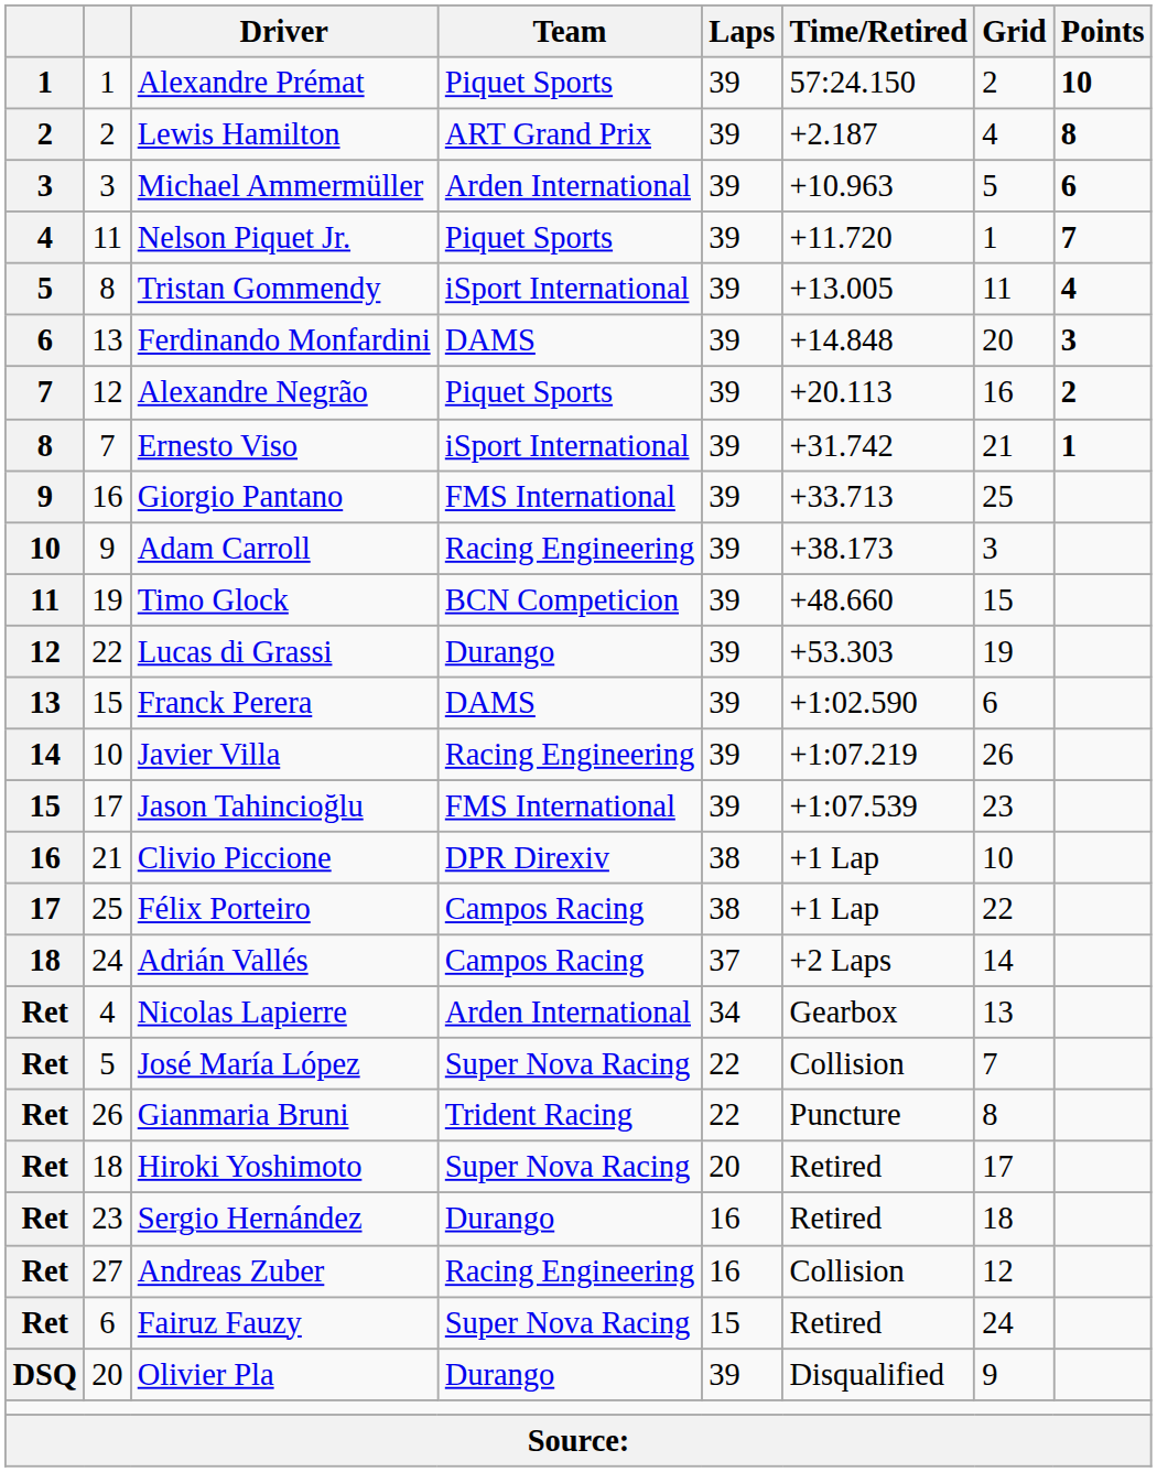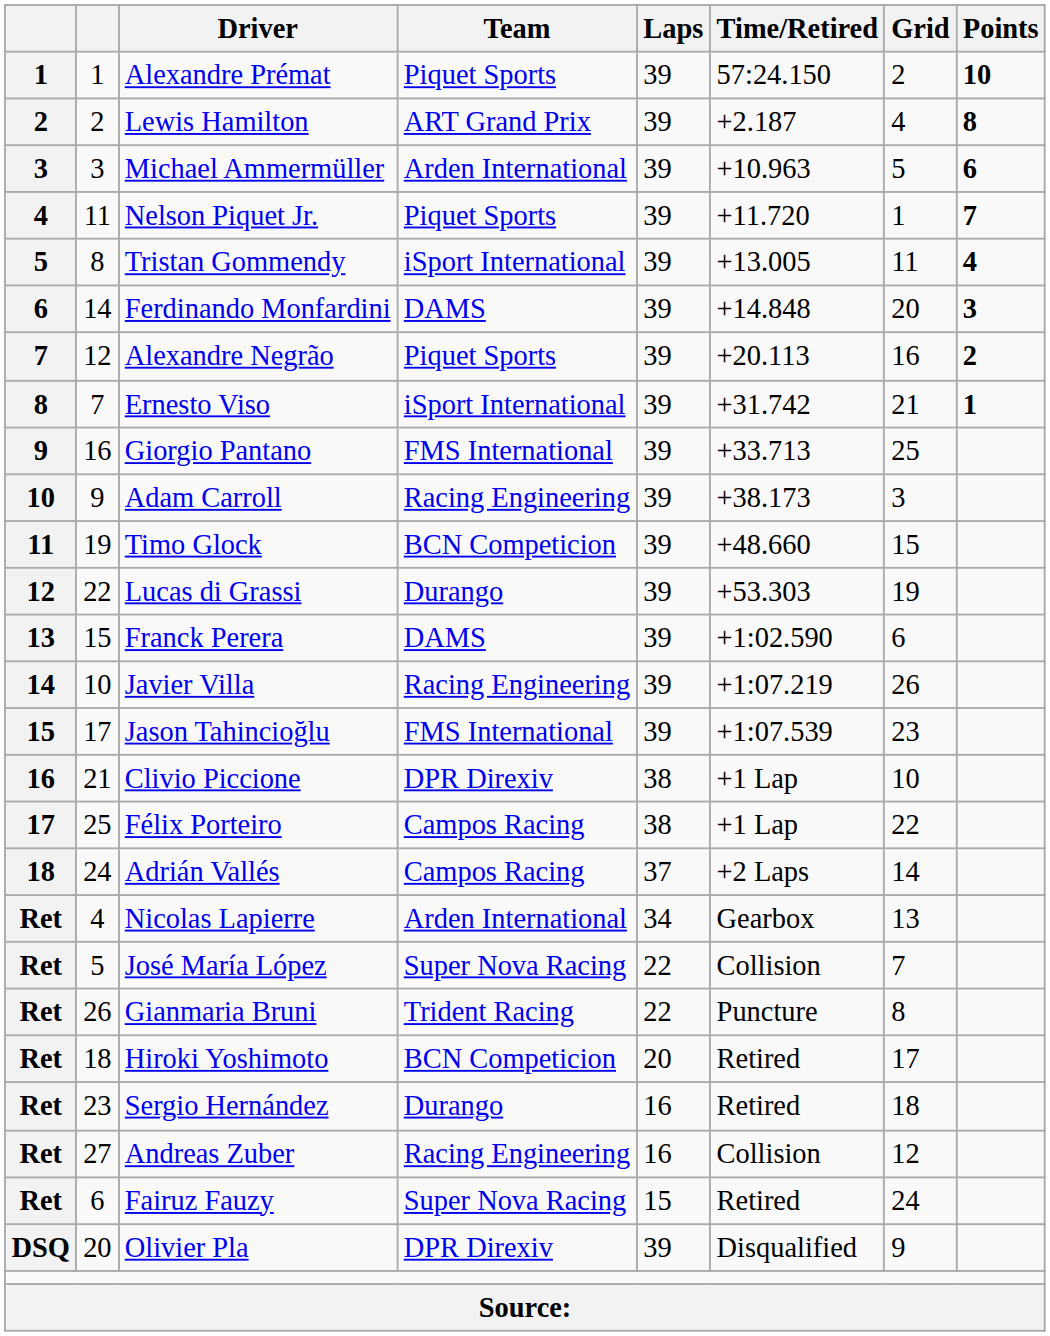 <table class="wikitable" style="font-size:95%">
 <tr>
 <th></th>
 <th></th>
 <th>Driver</th>
 <th>Team</th>
 <th>Laps</th>
 <th>Time/Retired</th>
 <th>Grid</th>
 <th>Points</th>
 </tr>
 <tr>
 <th>1</th>
 <td align="center">1</td>
 <td> <a href='#'>Alexandre Prémat</a></td>
 <td><a href='#'>Piquet Sports</a></td>
 <td>39</td>
 <td>57:24.150</td>
 <td>2</td>
 <td><strong>10</strong></td>
 </tr>
 <tr>
 <th>2</th>
 <td align="center">2</td>
 <td> <a href='#'>Lewis Hamilton</a></td>
 <td><a href='#'>ART Grand Prix</a></td>
 <td>39</td>
 <td>+2.187</td>
 <td>4</td>
 <td><strong>8</strong></td>
 </tr>
 <tr>
 <th>3</th>
 <td align="center">3</td>
 <td> <a href='#'>Michael Ammermüller</a></td>
 <td><a href='#'>Arden International</a></td>
 <td>39</td>
 <td>+10.963</td>
 <td>5</td>
 <td><strong>6</strong></td>
 </tr>
 <tr>
 <th>4</th>
 <td align="center">11</td>
 <td> <a href='#'>Nelson Piquet Jr.</a></td>
 <td><a href='#'>Piquet Sports</a></td>
 <td>39</td>
 <td>+11.720</td>
 <td>1</td>
 <td><strong>7 </strong></td>
 </tr>
 <tr>
 <th>5</th>
 <td align="center">8</td>
 <td> <a href='#'>Tristan Gommendy</a></td>
 <td><a href='#'>iSport International</a></td>
 <td>39</td>
 <td>+13.005</td>
 <td>11</td>
 <td><strong>4</strong></td>
 </tr>
 <tr>
 <th>6</th>
-<td align="center">13</td>
+<td align="center">14</td>
 <td> <a href='#'>Ferdinando Monfardini</a></td>
 <td><a href='#'>DAMS</a></td>
 <td>39</td>
 <td>+14.848</td>
 <td>20</td>
 <td><strong>3</strong></td>
 </tr>
 <tr>
 <th>7</th>
 <td align="center">12</td>
 <td> <a href='#'>Alexandre Negrão</a></td>
 <td><a href='#'>Piquet Sports</a></td>
 <td>39</td>
 <td>+20.113</td>
 <td>16</td>
 <td><strong>2</strong></td>
 </tr>
 <tr>
 <th>8</th>
 <td align="center">7</td>
 <td> <a href='#'>Ernesto Viso</a></td>
 <td><a href='#'>iSport International</a></td>
 <td>39</td>
 <td>+31.742</td>
 <td>21</td>
 <td><strong>1</strong></td>
 </tr>
 <tr>
 <th>9</th>
 <td align="center">16</td>
 <td> <a href='#'>Giorgio Pantano</a></td>
 <td><a href='#'>FMS International</a></td>
 <td>39</td>
 <td>+33.713</td>
 <td>25</td>
 <td></td>
 </tr>
 <tr>
 <th>10</th>
 <td align="center">9</td>
 <td> <a href='#'>Adam Carroll</a></td>
 <td><a href='#'>Racing Engineering</a></td>
 <td>39</td>
 <td>+38.173</td>
 <td>3</td>
 <td></td>
 </tr>
 <tr>
 <th>11</th>
 <td align="center">19</td>
 <td> <a href='#'>Timo Glock</a></td>
 <td><a href='#'>BCN Competicion</a></td>
 <td>39</td>
 <td>+48.660</td>
 <td>15</td>
 <td></td>
 </tr>
 <tr>
 <th>12</th>
 <td align="center">22</td>
 <td> <a href='#'>Lucas di Grassi</a></td>
 <td><a href='#'>Durango</a></td>
 <td>39</td>
 <td>+53.303</td>
 <td>19</td>
 <td></td>
 </tr>
 <tr>
 <th>13</th>
 <td align="center">15</td>
 <td> <a href='#'>Franck Perera</a></td>
 <td><a href='#'>DAMS</a></td>
 <td>39</td>
 <td>+1:02.590</td>
 <td>6</td>
 <td></td>
 </tr>
 <tr>
 <th>14</th>
 <td align="center">10</td>
 <td> <a href='#'>Javier Villa</a></td>
 <td><a href='#'>Racing Engineering</a></td>
 <td>39</td>
 <td>+1:07.219</td>
 <td>26</td>
 <td></td>
 </tr>
 <tr>
 <th>15</th>
 <td align="center">17</td>
 <td> <a href='#'>Jason Tahincioğlu</a></td>
 <td><a href='#'>FMS International</a></td>
 <td>39</td>
 <td>+1:07.539</td>
 <td>23</td>
 <td></td>
 </tr>
 <tr>
 <th>16</th>
 <td align="center">21</td>
 <td> <a href='#'>Clivio Piccione</a></td>
 <td><a href='#'>DPR Direxiv</a></td>
 <td>38</td>
 <td>+1 Lap</td>
 <td>10</td>
 <td></td>
 </tr>
 <tr>
 <th>17</th>
 <td align="center">25</td>
 <td> <a href='#'>Félix Porteiro</a></td>
 <td><a href='#'>Campos Racing</a></td>
 <td>38</td>
 <td>+1 Lap</td>
 <td>22</td>
 <td></td>
 </tr>
 <tr>
 <th>18</th>
 <td align="center">24</td>
 <td> <a href='#'>Adrián Vallés</a></td>
 <td><a href='#'>Campos Racing</a></td>
 <td>37</td>
 <td>+2 Laps</td>
 <td>14</td>
 <td><strong></strong></td>
 </tr>
 <tr>
 <th>Ret</th>
 <td align="center">4</td>
 <td> <a href='#'>Nicolas Lapierre</a></td>
 <td><a href='#'>Arden International</a></td>
 <td>34</td>
 <td>Gearbox</td>
 <td>13</td>
 <td></td>
 </tr>
 <tr>
 <th>Ret</th>
 <td align="center">5</td>
 <td> <a href='#'>José María López</a></td>
 <td><a href='#'>Super Nova Racing</a></td>
 <td>22</td>
 <td>Collision</td>
 <td>7</td>
 <td></td>
 </tr>
 <tr>
 <th>Ret</th>
 <td align="center">26</td>
 <td> <a href='#'>Gianmaria Bruni</a></td>
 <td><a href='#'>Trident Racing</a></td>
 <td>22</td>
 <td>Puncture</td>
 <td>8</td>
 <td></td>
 </tr>
 <tr>
 <th>Ret</th>
 <td align="center">18</td>
 <td> <a href='#'>Hiroki Yoshimoto</a></td>
-<td><a href='#'>Super Nova Racing</a></td>
+<td><a href='#'>BCN Competicion</a></td>
 <td>20</td>
 <td>Retired</td>
 <td>17</td>
 <td></td>
 </tr>
 <tr>
 <th>Ret</th>
 <td align="center">23</td>
 <td> <a href='#'>Sergio Hernández</a></td>
 <td><a href='#'>Durango</a></td>
 <td>16</td>
 <td>Retired</td>
 <td>18</td>
 <td></td>
 </tr>
 <tr>
 <th>Ret</th>
 <td align="center">27</td>
 <td> <a href='#'>Andreas Zuber</a></td>
 <td><a href='#'>Racing Engineering</a></td>
 <td>16</td>
 <td>Collision</td>
 <td>12</td>
 <td></td>
 </tr>
 <tr>
 <th>Ret</th>
 <td align="center">6</td>
 <td> <a href='#'>Fairuz Fauzy</a></td>
 <td><a href='#'>Super Nova Racing</a></td>
 <td>15</td>
 <td>Retired</td>
 <td>24</td>
 <td></td>
 </tr>
 <tr>
 <th>DSQ</th>
 <td align="center">20</td>
 <td> <a href='#'>Olivier Pla</a></td>
-<td><a href='#'>Durango</a></td>
+<td><a href='#'>DPR Direxiv</a></td>
 <td>39</td>
 <td>Disqualified</td>
 <td>9</td>
 <td></td>
 </tr>
 <tr>
 <td colspan=8></td>
 </tr>
 <tr>
 <th colspan=8>Source:</th>
 </tr>
 </table>
